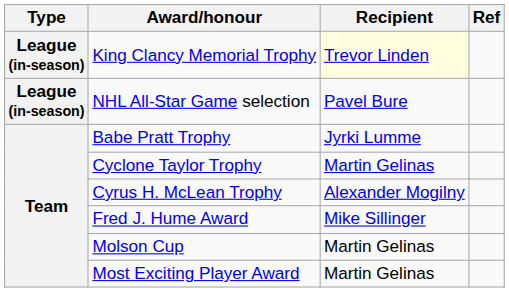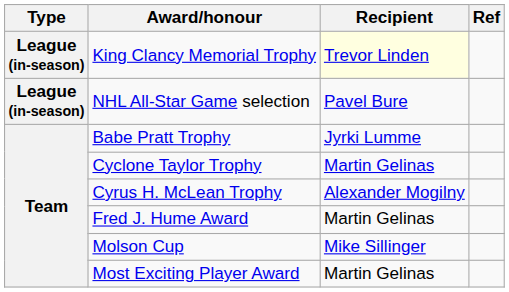 <table class="wikitable">
 <tr>
 <th scope="col">Type</th>
 <th scope="col">Award/honour</th>
 <th scope="col">Recipient</th>
 <th scope="col">Ref</th>
 </tr>
 <tr>
 <th scope="row">League<br><small>(in-season)</small></th>
 <td><a href='#'>King Clancy Memorial Trophy</a></td>
 <td style="background: lightyellow;"><a href='#'>Trevor Linden</a></td>
 <td></td>
 </tr>
 <tr>
 <th scope="row">League<br><small>(in-season)</small></th>
 <td><a href='#'>NHL All-Star Game</a> selection</td>
 <td><a href='#'>Pavel Bure</a></td>
 <td></td>
 </tr>
 <tr>
 <th scope="row" rowspan="6">Team</th>
 <td><a href='#'>Babe Pratt Trophy</a></td>
 <td><a href='#'>Jyrki Lumme</a></td>
 <td></td>
 </tr>
 <tr>
 <td><a href='#'>Cyclone Taylor Trophy</a></td>
 <td><a href='#'>Martin Gelinas</a></td>
 <td></td>
 </tr>
 <tr>
 <td><a href='#'>Cyrus H. McLean Trophy</a></td>
 <td><a href='#'>Alexander Mogilny</a></td>
 <td></td>
 </tr>
 <tr>
 <td><a href='#'>Fred J. Hume Award</a></td>
-<td><a href='#'>Mike Sillinger</a></td>
+<td>Martin Gelinas</td>
 <td></td>
 </tr>
 <tr>
 <td><a href='#'>Molson Cup</a></td>
-<td>Martin Gelinas</td>
+<td><a href='#'>Mike Sillinger</a></td>
 <td></td>
 </tr>
 <tr>
 <td><a href='#'>Most Exciting Player Award</a></td>
 <td>Martin Gelinas</td>
 <td></td>
 </tr>
 </table>
